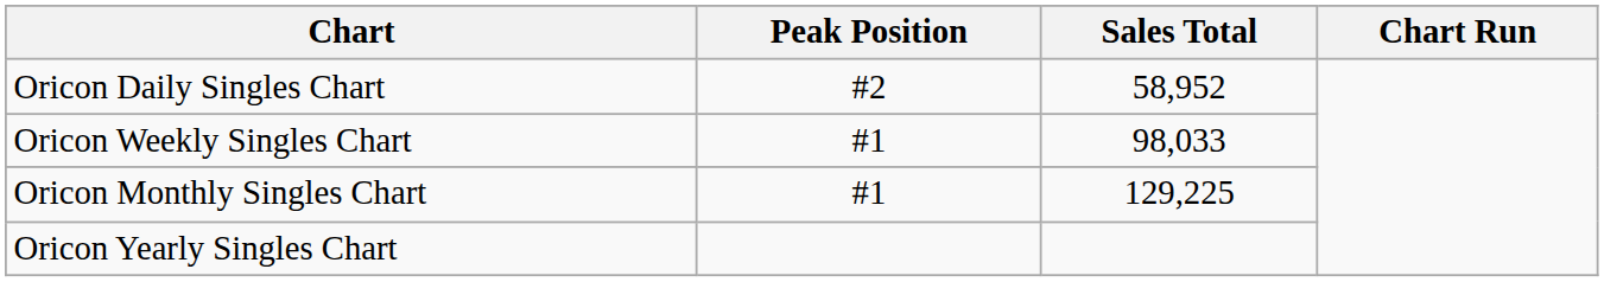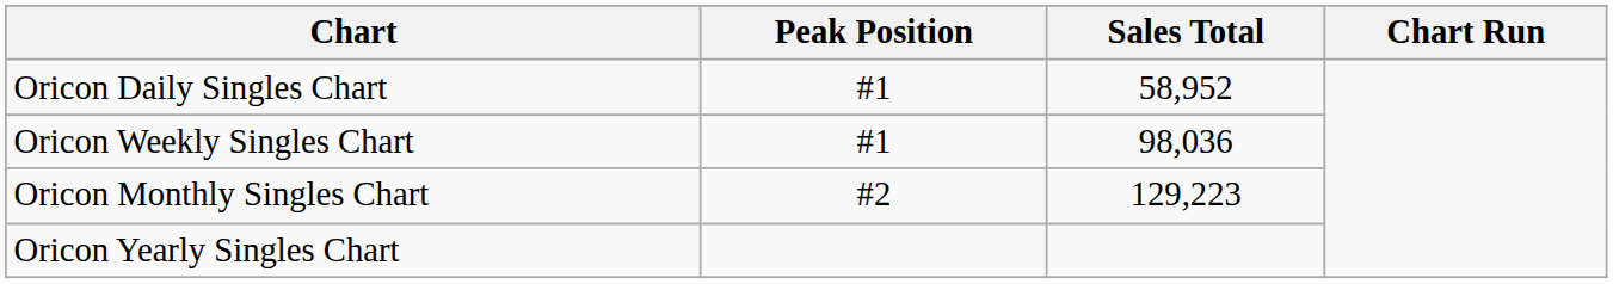 <table class="wikitable" width="750px">
 <tr>
 <th>Chart</th>
 <th>Peak Position</th>
 <th>Sales Total</th>
 <th>Chart Run</th>
 </tr>
 <tr>
 <td>Oricon Daily Singles Chart</td>
-<td align="center">#2</td>
+<td align="center">#1</td>
 <td align="center">58,952</td>
 <td rowspan="4"></td>
 </tr>
 <tr>
 <td>Oricon Weekly Singles Chart</td>
 <td align="center">#1</td>
-<td align="center">98,033</td>
+<td align="center">98,036</td>
 </tr>
 <tr>
 <td>Oricon Monthly Singles Chart</td>
-<td align="center">#1</td>
-<td align="center">129,225</td>
+<td align="center">#2</td>
+<td align="center">129,223</td>
 </tr>
 <tr>
 <td>Oricon Yearly Singles Chart</td>
 <td align="center"></td>
 <td></td>
 </tr>
 </table>
